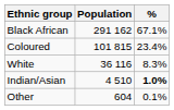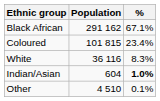 <table class="wikitable" style="font-size: 95%; text-align: right">
 <tr>
 <th>Ethnic group</th>
 <th>Population</th>
 <th>%</th>
 </tr>
 <tr>
 <td align=left>Black African</td>
 <td>291 162</td>
 <td>67.1%</td>
 </tr>
 <tr>
 <td align=left>Coloured</td>
 <td>101 815</td>
 <td>23.4%</td>
 </tr>
 <tr>
 <td align=left>White</td>
 <td>36 116</td>
 <td>8.3%</td>
 </tr>
 <tr>
 <td align=left>Indian/Asian</td>
-<td>4 510</td>
+<td>604</td>
 <td><strong>1.0%</strong></td>
 </tr>
 <tr>
 <td align=left>Other</td>
-<td>604</td>
+<td>4 510</td>
 <td>0.1%</td>
 </tr>
 </table>
